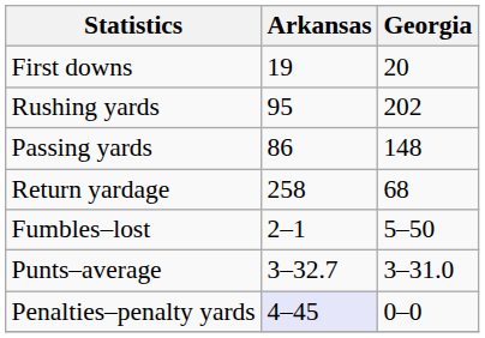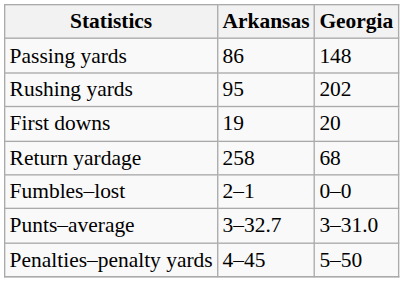 <table class="wikitable">
 <tr>
 <th>Statistics</th>
 <th>Arkansas</th>
 <th>Georgia</th>
 </tr>
 <tr>
-<td>First downs</td>
-<td>19</td>
-<td>20</td>
+<td>Passing yards</td>
+<td>86</td>
+<td>148</td>
 </tr>
 <tr>
 <td>Rushing yards</td>
 <td>95</td>
 <td>202</td>
 </tr>
 <tr>
-<td>Passing yards</td>
-<td>86</td>
-<td>148</td>
+<td>First downs</td>
+<td>19</td>
+<td>20</td>
 </tr>
 <tr>
 <td>Return yardage</td>
 <td>258</td>
 <td>68</td>
 </tr>
 <tr>
 <td>Fumbles–lost</td>
 <td>2–1</td>
-<td>5–50</td>
+<td>0–0</td>
 </tr>
 <tr>
 <td>Punts–average</td>
 <td>3–32.7</td>
 <td>3–31.0</td>
 </tr>
 <tr>
 <td>Penalties–penalty yards</td>
-<td style="background: lavender;">4–45</td>
-<td>0–0</td>
+<td>4–45</td>
+<td>5–50</td>
 </tr>
 <tr>
 </tr>
 </table>
